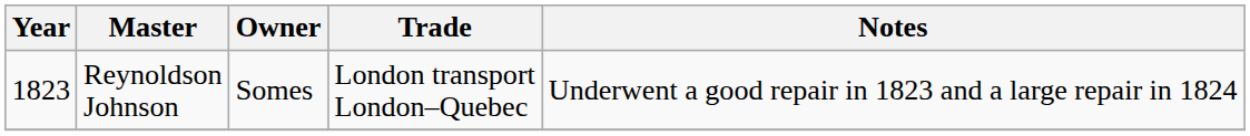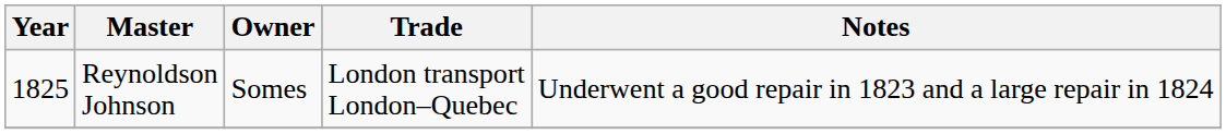 <table class="sortable wikitable">
 <tr>
 <th>Year</th>
 <th>Master</th>
 <th>Owner</th>
 <th>Trade</th>
 <th>Notes</th>
 </tr>
 <tr>
-<td>1823</td>
+<td>1825</td>
 <td>Reynoldson<br>Johnson</td>
 <td>Somes</td>
 <td>London transport<br>London–Quebec</td>
 <td>Underwent a good repair in 1823 and a large repair in 1824</td>
 </tr>
 <tr>
 </tr>
 </table>
